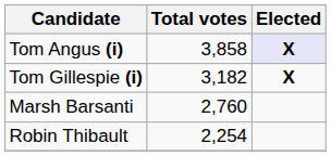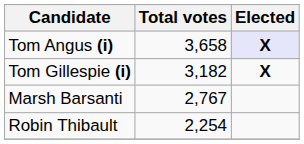 <table class="wikitable">
 <tr bgcolor="#EEEEEE">
 <th align="left">Candidate</th>
 <th align="right">Total votes</th>
 <th align="right">Elected</th>
 </tr>
 <tr>
 <td align="left">Tom Angus <strong>(i)</strong></td>
-<td align="right">3,858</td>
+<td align="right">3,658</td>
 <td align="center" style="background: lavender;"><strong>X</strong></td>
 </tr>
 <tr>
 <td align="left">Tom Gillespie <strong>(i)</strong></td>
 <td align="right">3,182</td>
 <td align="center"><strong>X</strong></td>
 </tr>
 <tr>
 <td align="left">Marsh Barsanti</td>
-<td align="right">2,760</td>
+<td align="right">2,767</td>
 <td align="center"></td>
 </tr>
 <tr>
 <td align="left">Robin Thibault</td>
 <td align="right">2,254</td>
 <td align="center"></td>
 </tr>
 <tr>
 </tr>
 </table>
